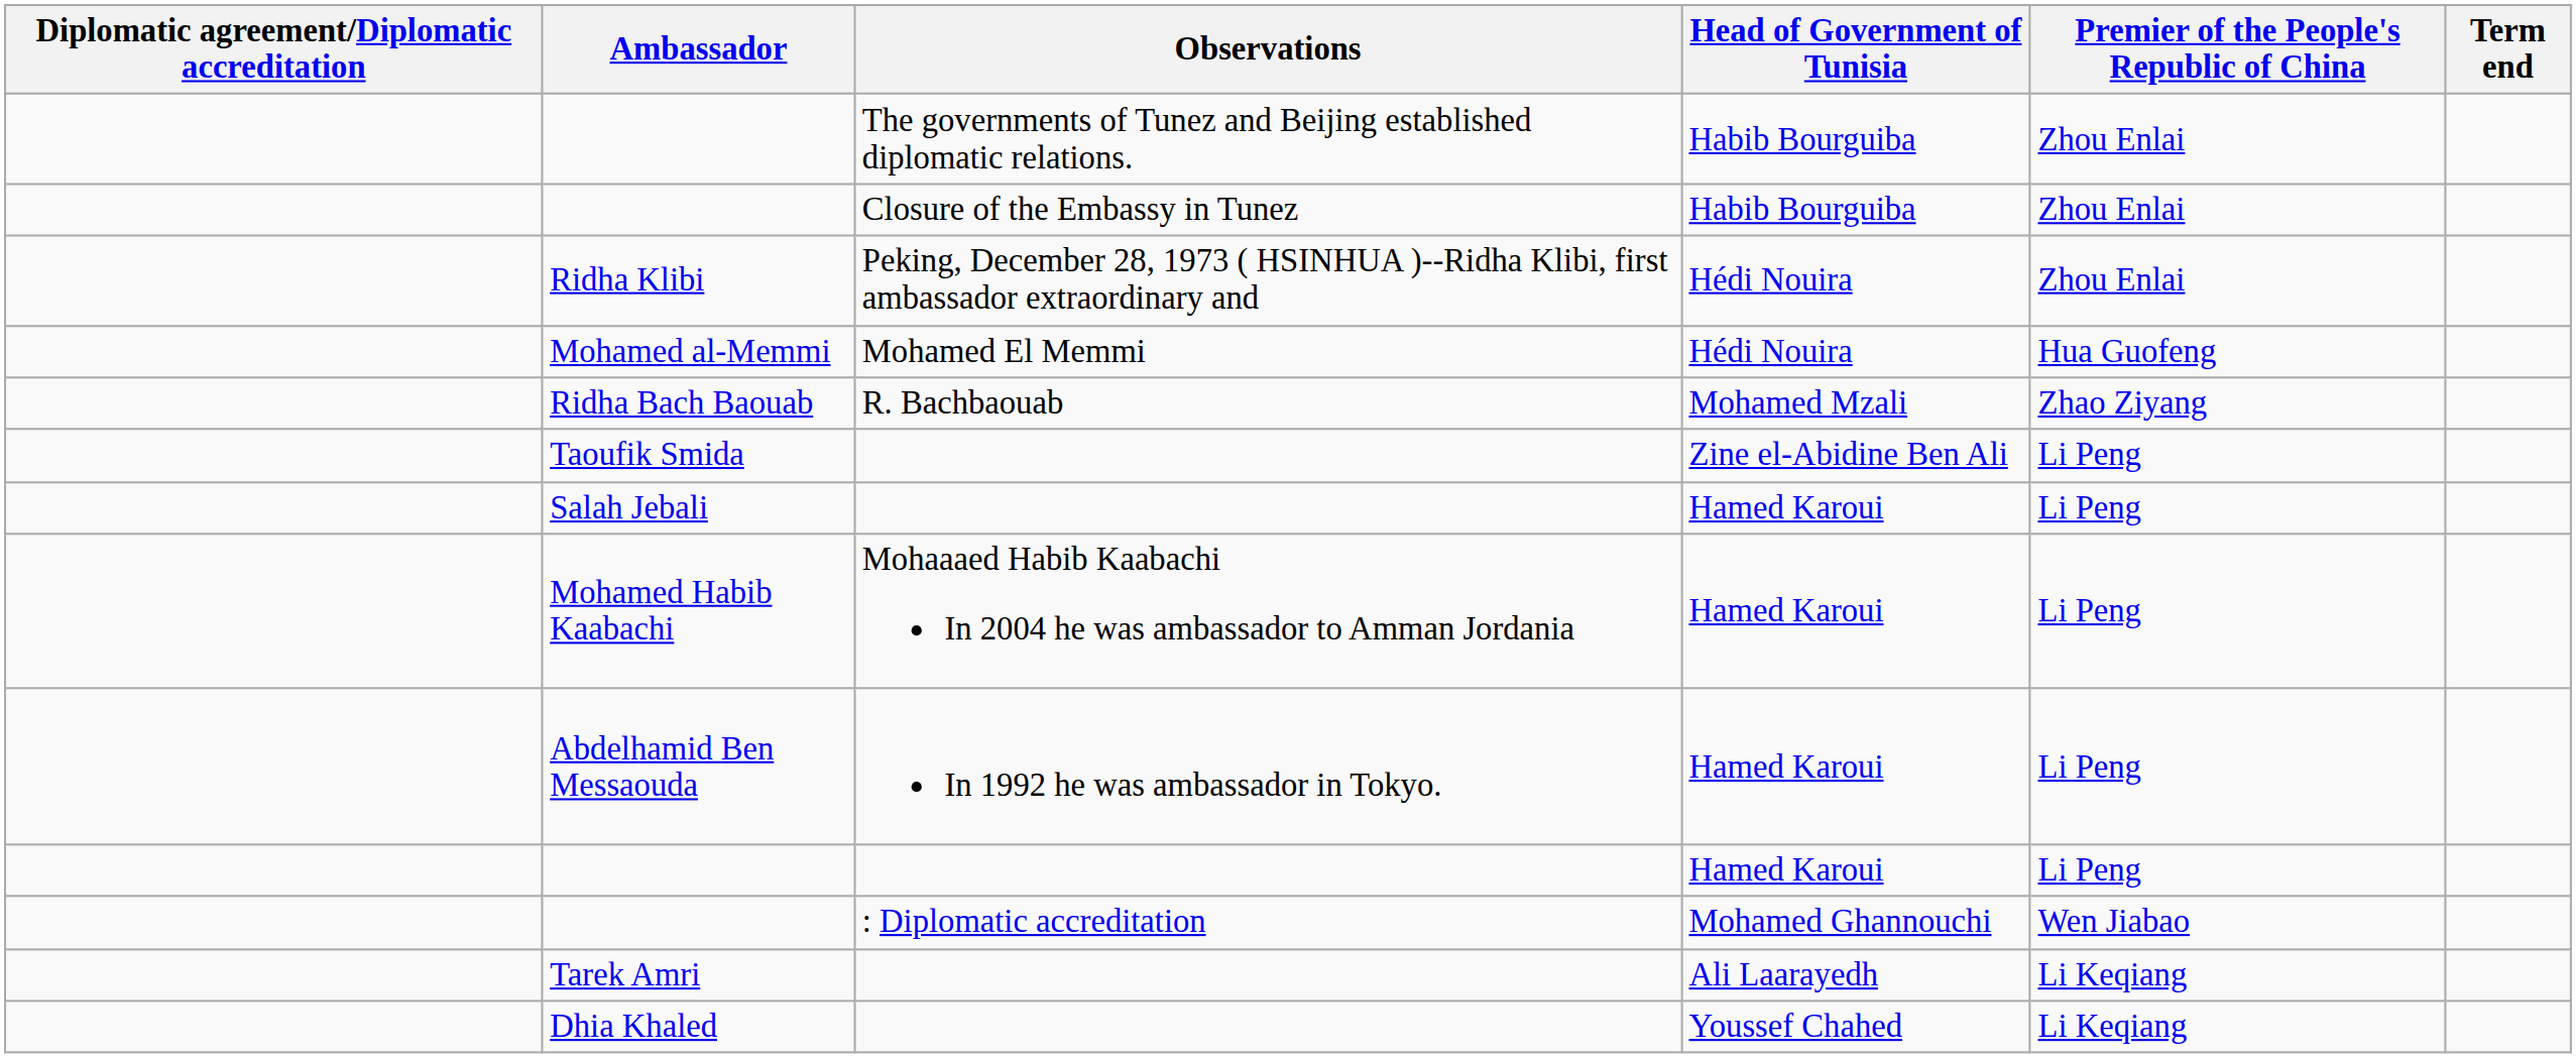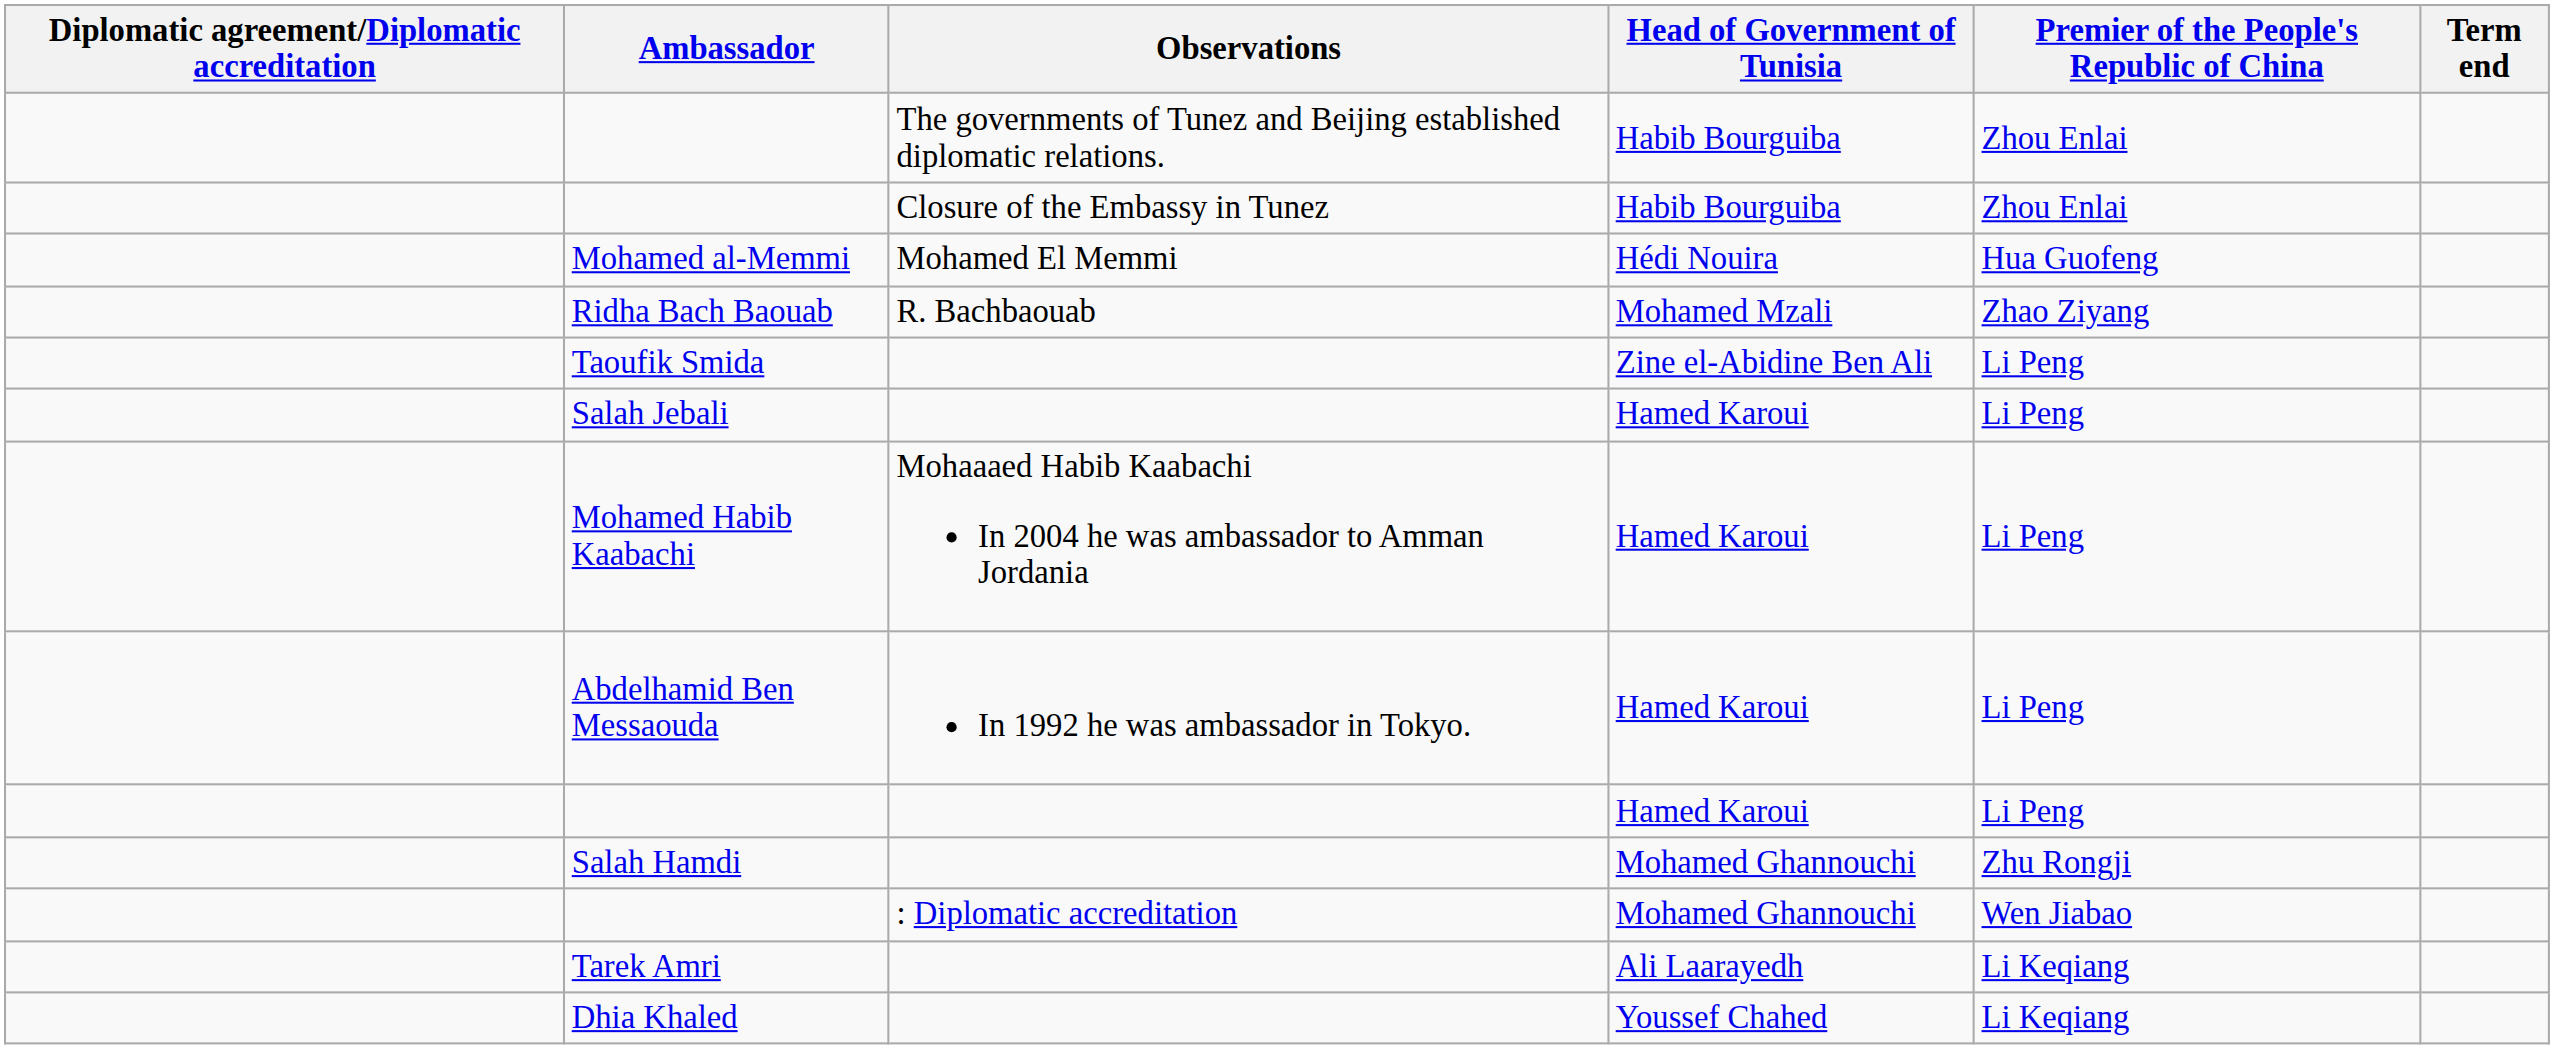 <table class="wikitable sortable">
 <tr>
 <th>Diplomatic agreement/<a href='#'>Diplomatic accreditation</a></th>
 <th><a href='#'>Ambassador</a></th>
 <th>Observations</th>
 <th><a href='#'>Head of Government of Tunisia</a></th>
 <th><a href='#'>Premier of the People's Republic of China</a></th>
 <th>Term end</th>
 </tr>
 <tr>
 <td></td>
 <td></td>
 <td>The governments of Tunez and Beijing established diplomatic relations.</td>
 <td><a href='#'>Habib Bourguiba</a></td>
 <td><a href='#'>Zhou Enlai</a></td>
 <td></td>
 </tr>
 <tr>
 <td></td>
 <td></td>
 <td>Closure of the  Embassy in Tunez</td>
 <td><a href='#'>Habib Bourguiba</a></td>
-<td><a href='#'>Zhou Enlai</a></td>
-<td></td>
-</tr>
-<tr>
-<td></td>
-<td><a href='#'>Ridha Klibi</a></td>
-<td>Peking, December 28, 1973 ( HSINHUA )--Ridha Klibi, first ambassador extraordinary and</td>
-<td><a href='#'>Hédi Nouira </a></td>
 <td><a href='#'>Zhou Enlai</a></td>
 <td></td>
 </tr>
 <tr>
 <td></td>
 <td><a href='#'>Mohamed al-Memmi</a></td>
 <td>Mohamed El Memmi</td>
 <td><a href='#'>Hédi Nouira </a></td>
 <td><a href='#'>Hua Guofeng</a></td>
 <td></td>
 </tr>
 <tr>
 <td></td>
 <td><a href='#'>Ridha Bach Baouab</a></td>
 <td>R. Bachbaouab</td>
 <td><a href='#'>Mohamed Mzali </a></td>
 <td><a href='#'>Zhao Ziyang</a></td>
 <td></td>
 </tr>
 <tr>
 <td></td>
 <td><a href='#'>Taoufik Smida</a></td>
 <td></td>
 <td><a href='#'>Zine el-Abidine Ben Ali </a></td>
 <td><a href='#'>Li Peng</a></td>
 <td></td>
 </tr>
 <tr>
 <td></td>
 <td><a href='#'>Salah Jebali</a></td>
 <td></td>
 <td><a href='#'>Hamed Karoui </a></td>
 <td><a href='#'>Li Peng</a></td>
 <td></td>
 </tr>
 <tr>
 <td></td>
 <td><a href='#'>Mohamed Habib Kaabachi</a></td>
 <td>Mohaaaed Habib Kaabachi<br><ul><li>In 2004 he was ambassador to Amman Jordania</li></ul></td>
 <td><a href='#'>Hamed Karoui </a></td>
 <td><a href='#'>Li Peng</a></td>
 <td></td>
 </tr>
 <tr>
 <td></td>
 <td><a href='#'>Abdelhamid Ben Messaouda</a></td>
 <td><br><ul><li>In 1992 he was ambassador in Tokyo.</li></ul></td>
 <td><a href='#'>Hamed Karoui </a></td>
 <td><a href='#'>Li Peng</a></td>
 <td></td>
 </tr>
 <tr>
 <td></td>
 <td></td>
 <td></td>
 <td><a href='#'>Hamed Karoui </a></td>
 <td><a href='#'>Li Peng</a></td>
 <td></td>
 </tr>
 <tr>
 <td></td>
+<td><a href='#'>Salah Hamdi</a></td>
+<td></td>
+<td><a href='#'>Mohamed Ghannouchi </a></td>
+<td><a href='#'>Zhu Rongji</a></td>
+<td></td>
+</tr>
+<tr>
+<td></td>
 <td></td>
 <td>: <a href='#'>Diplomatic accreditation</a></td>
 <td><a href='#'>Mohamed Ghannouchi </a></td>
 <td><a href='#'>Wen Jiabao</a></td>
 <td></td>
 </tr>
 <tr>
 <td></td>
 <td><a href='#'>Tarek Amri</a></td>
 <td></td>
 <td><a href='#'>Ali Laarayedh</a></td>
 <td><a href='#'>Li Keqiang</a></td>
 <td></td>
 </tr>
 <tr>
 <td></td>
 <td><a href='#'>Dhia Khaled</a></td>
 <td></td>
 <td><a href='#'>Youssef Chahed</a></td>
 <td><a href='#'>Li Keqiang</a></td>
 <td></td>
 </tr>
 </table>
